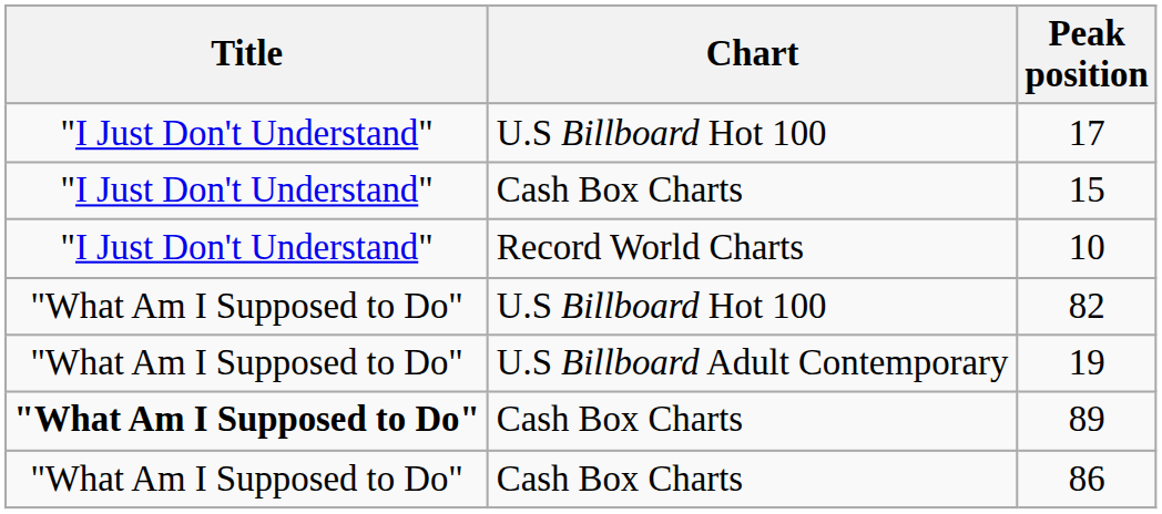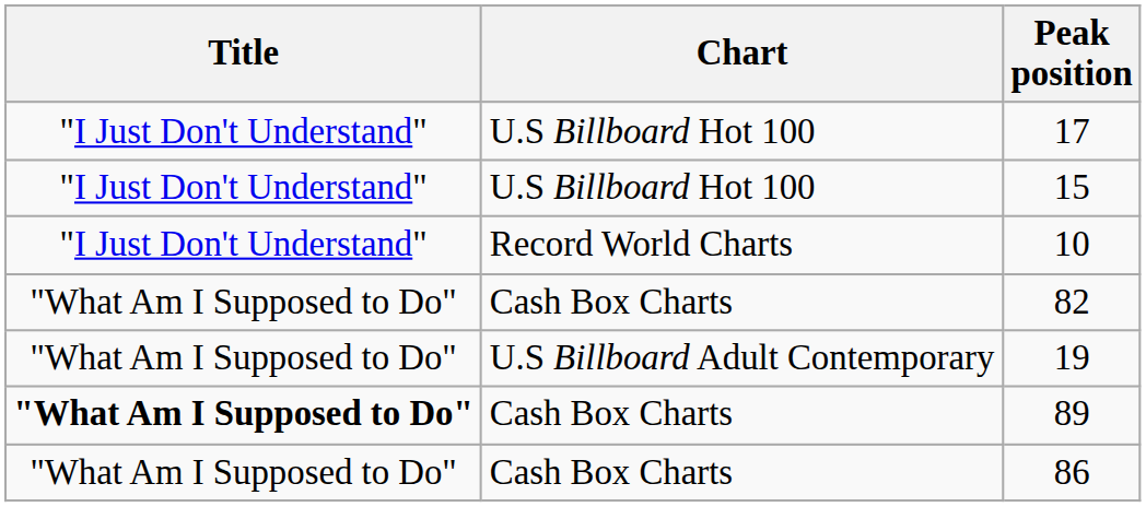 <table class="wikitable sortable plainrowheaders">
 <tr>
 <th align="left">Title</th>
 <th align="left">Chart</th>
 <th align="left">Peak<br>position</th>
 </tr>
 <tr>
 <td align="center">"<a href='#'>I Just Don't Understand</a>"</td>
 <td align="left">U.S <em>Billboard</em> Hot 100 </td>
 <td align="center">17</td>
 </tr>
 <tr>
 <td align="center">"<a href='#'>I Just Don't Understand</a>"</td>
-<td align="left">Cash Box Charts </td>
+<td align="left">U.S <em>Billboard</em> Hot 100 </td>
 <td align="center">15</td>
 </tr>
 <tr>
 <td align="center">"<a href='#'>I Just Don't Understand</a>"</td>
 <td align="left">Record World Charts </td>
 <td align="center">10</td>
 </tr>
 <tr>
 <td align="center">"What Am I Supposed to Do"</td>
-<td align="left">U.S <em>Billboard</em> Hot 100 </td>
+<td align="left">Cash Box Charts </td>
 <td align="center">82</td>
 </tr>
 <tr>
 <td align="center">"What Am I Supposed to Do"</td>
 <td align="left">U.S <em>Billboard</em> Adult Contemporary </td>
 <td align="center">19</td>
 </tr>
 <tr>
 <td align="center"><strong>"What Am I Supposed to Do"</strong></td>
 <td align="left">Cash Box Charts </td>
 <td align="center">89</td>
 </tr>
 <tr>
 <td align="center">"What Am I Supposed to Do"</td>
 <td align="left">Cash Box Charts </td>
 <td align="center">86</td>
 </tr>
 </table>
